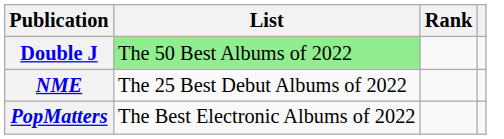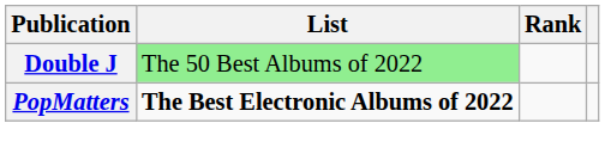 <table class="wikitable sortable plainrowheaders">
 <tr>
 <th scope="col">Publication</th>
 <th scope="col">List</th>
 <th scope="col">Rank</th>
 <th scope="col" class="unsortable"></th>
 </tr>
 <tr>
 <th scope="row"><a href='#'>Double J</a></th>
 <td style="background: lightgreen;">The 50 Best Albums of 2022</td>
 <td></td>
 <td></td>
 </tr>
 <tr>
-<th scope="row"><em><a href='#'>NME</a></em></th>
-<td>The 25 Best Debut Albums of 2022</td>
-<td></td>
-<td></td>
-</tr>
-<tr>
 <th scope="row"><em><a href='#'>PopMatters</a></em></th>
-<td>The Best Electronic Albums of 2022</td>
+<td><strong>The Best Electronic Albums of 2022</strong></td>
 <td></td>
 <td></td>
 </tr>
 </table>
